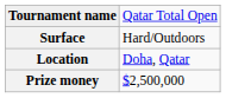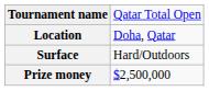 <table class="wikitable">
 <tr>
 <td bgcolor="#EFEFEF"><strong>Tournament name</strong></td>
 <td><a href='#'>Qatar Total Open</a></td>
 </tr>
 <tr>
+<th>Location</th>
+<td><a href='#'>Doha</a>, <a href='#'>Qatar</a></td>
+</tr>
+<tr>
 <th>Surface</th>
 <td>Hard/Outdoors</td>
-</tr>
-<tr>
-<th>Location</th>
-<td><a href='#'>Doha</a>, <a href='#'>Qatar</a></td>
 </tr>
 <tr>
 <th>Prize money</th>
 <td><a href='#'>$</a>2,500,000</td>
 </tr>
 </table>
